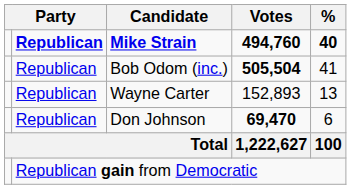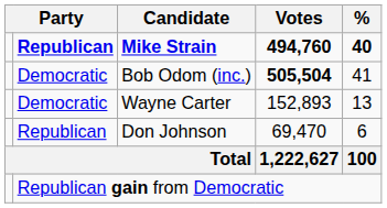 <table class=wikitable>
 <tr>
 <th colspan=2>Party</th>
 <th>Candidate</th>
 <th>Votes</th>
 <th>%</th>
 </tr>
 <tr>
 <td></td>
 <td><strong><a href='#'>Republican</a></strong></td>
 <td><strong><a href='#'>Mike Strain</a></strong></td>
 <td align=center><strong>494,760</strong></td>
 <td align=center><strong>40</strong></td>
 </tr>
 <tr>
 <td></td>
-<td><a href='#'>Republican</a></td>
+<td><a href='#'>Democratic</a></td>
 <td>Bob Odom (<a href='#'>inc.</a>)</td>
 <td align=center><strong>505,504</strong></td>
 <td align=center>41</td>
 </tr>
 <tr>
 <td></td>
-<td><a href='#'>Republican</a></td>
+<td><a href='#'>Democratic</a></td>
 <td>Wayne Carter</td>
 <td align=center>152,893</td>
 <td align=center>13</td>
 </tr>
 <tr>
 <td></td>
 <td><a href='#'>Republican</a></td>
 <td>Don Johnson</td>
-<td align=center><strong>69,470</strong></td>
+<td align=center>69,470</td>
 <td align=center>6</td>
 </tr>
 <tr>
 <th colspan=3; style="text-align:right;">Total</th>
 <th align=center>1,222,627</th>
 <th align=center>100</th>
 </tr>
 <tr>
 <td></td>
 <td colspan=6; style="text-align:left;"><a href='#'>Republican</a> <strong>gain</strong> from <a href='#'>Democratic</a></td>
 </tr>
 </table>
